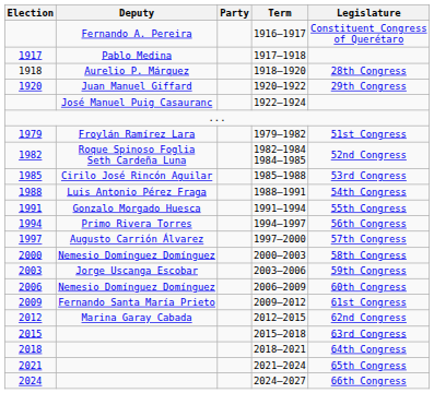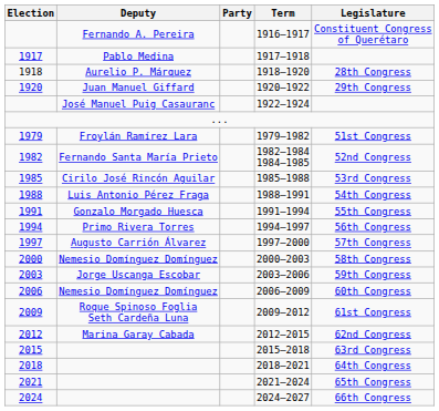 <table class="wikitable sortable" style="text-align: center">
 <tr>
 <th>Election</th>
 <th class="unsortable">Deputy</th>
 <th class="unsortable">Party</th>
 <th class="unsortable">Term</th>
 <th class="unsortable">Legislature</th>
 </tr>
 <tr>
 <td></td>
 <td><a href='#'>Fernando A. Pereira</a></td>
 <td></td>
 <td>1916–1917</td>
 <td><a href='#'>Constituent Congress<br>of Querétaro</a></td>
 </tr>
 <tr>
 <td><a href='#'>1917</a></td>
 <td><a href='#'>Pablo Medina</a></td>
 <td></td>
 <td>1917–1918</td>
 <td></td>
 </tr>
 <tr>
 <td>1918</td>
 <td><a href='#'>Aurelio P.  Márquez</a></td>
 <td></td>
 <td>1918–1920</td>
 <td><a href='#'>28th Congress</a></td>
 </tr>
 <tr>
 <td><a href='#'>1920</a></td>
 <td><a href='#'>Juan Manuel Giffard</a></td>
 <td></td>
 <td>1920–1922</td>
 <td><a href='#'>29th Congress</a></td>
 </tr>
 <tr>
 <td></td>
 <td><a href='#'>José Manuel Puig Casauranc</a></td>
 <td></td>
 <td>1922–1924</td>
 <td></td>
 </tr>
 <tr>
 <td colspan=5> ...</td>
 </tr>
 <tr>
 <td><a href='#'>1979</a></td>
 <td><a href='#'>Froylán Ramírez Lara</a></td>
 <td></td>
 <td>1979–1982</td>
 <td><a href='#'>51st Congress</a></td>
 </tr>
 <tr>
 <td><a href='#'>1982</a></td>
-<td><a href='#'>Roque Spinoso Foglia</a><br><a href='#'>Seth Cardeña Luna</a></td>
+<td><a href='#'>Fernando Santa María Prieto</a></td>
 <td></td>
 <td>1982–1984<br>1984–1985</td>
 <td><a href='#'>52nd Congress</a></td>
 </tr>
 <tr>
 <td><a href='#'>1985</a></td>
 <td><a href='#'>Cirilo José Rincón Aguilar</a></td>
 <td></td>
 <td>1985–1988</td>
 <td><a href='#'>53rd Congress</a></td>
 </tr>
 <tr>
 <td><a href='#'>1988</a></td>
 <td><a href='#'>Luis Antonio Pérez Fraga</a></td>
 <td></td>
 <td>1988–1991</td>
 <td><a href='#'>54th Congress</a></td>
 </tr>
 <tr>
 <td><a href='#'>1991</a></td>
 <td><a href='#'>Gonzalo Morgado Huesca</a></td>
 <td></td>
 <td>1991–1994</td>
 <td><a href='#'>55th Congress</a></td>
 </tr>
 <tr>
 <td><a href='#'>1994</a></td>
 <td><a href='#'>Primo Rivera Torres</a></td>
 <td></td>
 <td>1994–1997</td>
 <td><a href='#'>56th Congress</a></td>
 </tr>
 <tr>
 <td><a href='#'>1997</a></td>
 <td><a href='#'>Augusto Carrión Álvarez</a></td>
 <td></td>
 <td>1997–2000</td>
 <td><a href='#'>57th Congress</a></td>
 </tr>
 <tr>
 <td><a href='#'>2000</a></td>
 <td><a href='#'>Nemesio Domínguez Domínguez</a></td>
 <td></td>
 <td>2000–2003</td>
 <td><a href='#'>58th Congress</a></td>
 </tr>
 <tr>
 <td><a href='#'>2003</a></td>
 <td><a href='#'>Jorge Uscanga Escobar</a></td>
 <td></td>
 <td>2003–2006</td>
 <td><a href='#'>59th Congress</a></td>
 </tr>
 <tr>
 <td><a href='#'>2006</a></td>
 <td><a href='#'>Nemesio Domínguez Domínguez</a></td>
 <td></td>
 <td>2006–2009</td>
 <td><a href='#'>60th Congress</a></td>
 </tr>
 <tr>
 <td><a href='#'>2009</a></td>
-<td><a href='#'>Fernando Santa María Prieto</a></td>
+<td><a href='#'>Roque Spinoso Foglia</a><br><a href='#'>Seth Cardeña Luna</a></td>
 <td></td>
 <td>2009–2012</td>
 <td><a href='#'>61st Congress</a></td>
 </tr>
 <tr>
 <td><a href='#'>2012</a></td>
 <td><a href='#'>Marina Garay Cabada</a></td>
 <td></td>
 <td>2012–2015</td>
 <td><a href='#'>62nd Congress</a></td>
 </tr>
 <tr>
 <td><a href='#'>2015</a></td>
 <td></td>
 <td></td>
 <td>2015–2018</td>
 <td><a href='#'>63rd Congress</a></td>
 </tr>
 <tr>
 <td><a href='#'>2018</a></td>
 <td></td>
 <td></td>
 <td>2018–2021</td>
 <td><a href='#'>64th Congress</a></td>
 </tr>
 <tr>
 <td><a href='#'>2021</a></td>
 <td></td>
 <td></td>
 <td>2021–2024</td>
 <td><a href='#'>65th Congress</a></td>
 </tr>
 <tr>
 <td><a href='#'>2024</a></td>
 <td></td>
 <td></td>
 <td>2024–2027</td>
 <td><a href='#'>66th Congress</a></td>
 </tr>
 </table>
